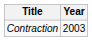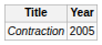 <table class="wikitable">
 <tr>
 <th>Title</th>
 <th>Year</th>
 </tr>
 <tr>
 <td><em>Contraction</em></td>
-<td>2003</td>
+<td>2005</td>
 </tr>
 </table>
